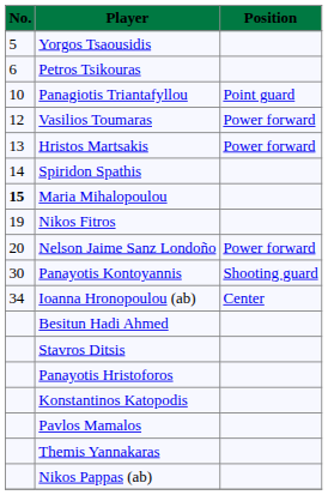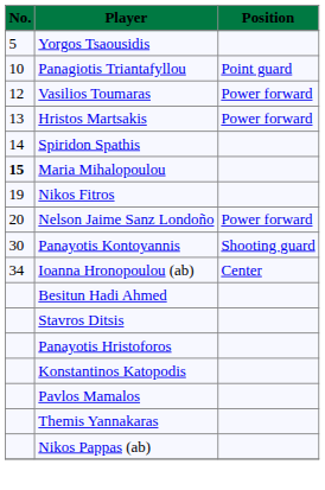 <table bgcolor="#f7f8ff" cellpadding="3" cellspacing="0" border="1" style="font-size: 95%; border: gray solid 1px; border-collapse: collapse;">
 <tr bgcolor="#007942">
 <td align=center><span><strong>No.</strong></span></td>
 <td align=center><span><strong>Player</strong></span></td>
 <td align=center><span><strong>Position</strong></span></td>
 </tr>
 <tr>
 </tr>
 <tr>
 <td>5</td>
 <td> <a href='#'>Yorgos Tsaousidis</a></td>
-<td></td>
-</tr>
-<tr>
-<td>6</td>
-<td> <a href='#'>Petros Tsikouras</a></td>
 <td></td>
 </tr>
 <tr>
 <td>10</td>
 <td> <a href='#'>Panagiotis Triantafyllou</a></td>
 <td><a href='#'>Point guard</a></td>
 </tr>
 <tr>
 <td>12</td>
 <td> <a href='#'>Vasilios Toumaras</a></td>
 <td><a href='#'>Power forward</a></td>
 </tr>
 <tr>
 <td>13</td>
 <td> <a href='#'>Hristos Martsakis</a></td>
 <td><a href='#'>Power forward</a></td>
 </tr>
 <tr>
 <td>14</td>
 <td> <a href='#'>Spiridon Spathis</a></td>
 <td></td>
 </tr>
 <tr>
 <td><strong>15</strong></td>
 <td> <a href='#'>Maria Mihalopoulou</a></td>
 <td></td>
 </tr>
 <tr>
 <td>19</td>
 <td> <a href='#'>Nikos Fitros</a></td>
 <td></td>
 </tr>
 <tr>
 <td>20</td>
 <td> <a href='#'>Nelson Jaime Sanz Londoño</a></td>
 <td><a href='#'>Power forward</a></td>
 </tr>
 <tr>
 <td>30</td>
 <td> <a href='#'>Panayotis Kontoyannis</a></td>
 <td><a href='#'>Shooting guard</a></td>
 </tr>
 <tr>
 <td>34</td>
 <td> <a href='#'>Ioanna Hronopoulou</a> (ab)</td>
 <td><a href='#'>Center</a></td>
 </tr>
 <tr>
 <td></td>
 <td> <a href='#'>Besitun Hadi Ahmed</a></td>
 <td></td>
 </tr>
 <tr>
 <td></td>
 <td> <a href='#'>Stavros Ditsis</a></td>
 <td></td>
 </tr>
 <tr>
 <td></td>
 <td> <a href='#'>Panayotis Hristoforos</a></td>
 <td></td>
 </tr>
 <tr>
 <td></td>
 <td> <a href='#'>Konstantinos Katopodis</a></td>
 <td></td>
 </tr>
 <tr>
 <td></td>
 <td> <a href='#'>Pavlos Mamalos</a></td>
 <td></td>
 </tr>
 <tr>
 <td></td>
 <td> <a href='#'>Themis Yannakaras</a></td>
 <td></td>
 </tr>
 <tr>
 <td></td>
 <td> <a href='#'>Nikos Pappas</a> (ab)</td>
 <td></td>
 </tr>
 <tr>
 </tr>
 </table>
